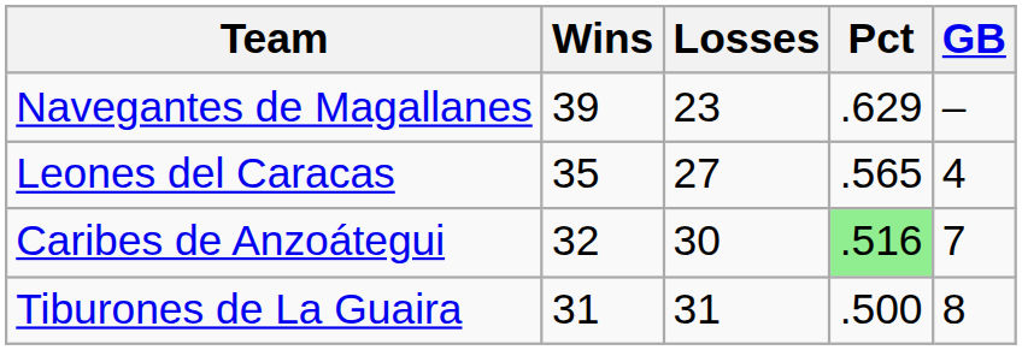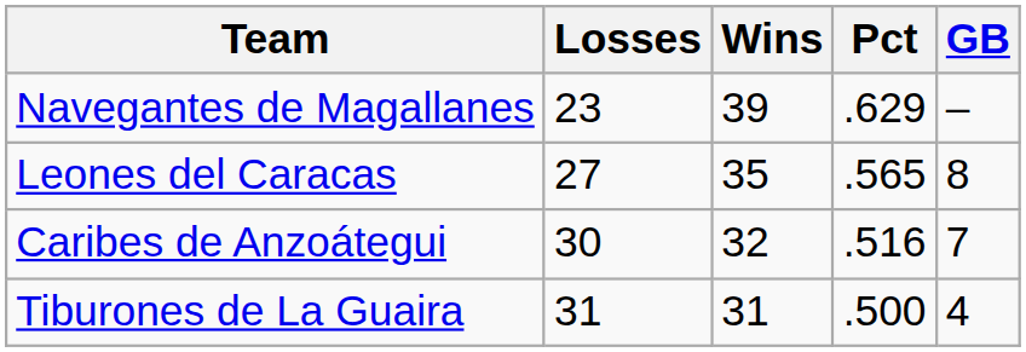 <table class="wikitable">
 <tr>
 <th>Team</th>
+<th>Losses</th>
 <th>Wins</th>
-<th>Losses</th>
 <th>Pct</th>
 <th><a href='#'>GB</a></th>
 </tr>
 <tr>
 <td><a href='#'>Navegantes de Magallanes</a></td>
+<td>23</td>
 <td>39</td>
-<td>23</td>
 <td>.629</td>
 <td>–</td>
 </tr>
 <tr>
 <td><a href='#'>Leones del Caracas</a></td>
+<td>27</td>
 <td>35</td>
-<td>27</td>
 <td>.565</td>
-<td>4</td>
+<td>8</td>
 </tr>
 <tr>
 <td><a href='#'>Caribes de Anzoátegui</a></td>
+<td>30</td>
 <td>32</td>
-<td>30</td>
-<td style="background: lightgreen;">.516</td>
+<td>.516</td>
 <td>7</td>
 </tr>
 <tr>
 <td><a href='#'>Tiburones de La Guaira</a></td>
 <td>31</td>
 <td>31</td>
 <td>.500</td>
-<td>8</td>
+<td>4</td>
 </tr>
 </table>
